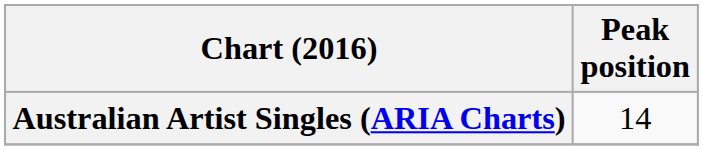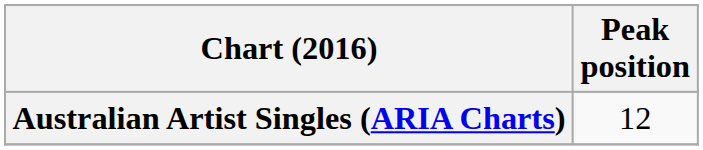 <table class="wikitable sortable plainrowheaders" style="text-align:center;">
 <tr>
 <th scope="col">Chart (2016)</th>
 <th scope="col">Peak<br>position</th>
 </tr>
 <tr>
 <th scope="row">Australian Artist Singles (<a href='#'>ARIA Charts</a>)</th>
-<td>14</td>
+<td>12</td>
 </tr>
 <tr>
 </tr>
 </table>
